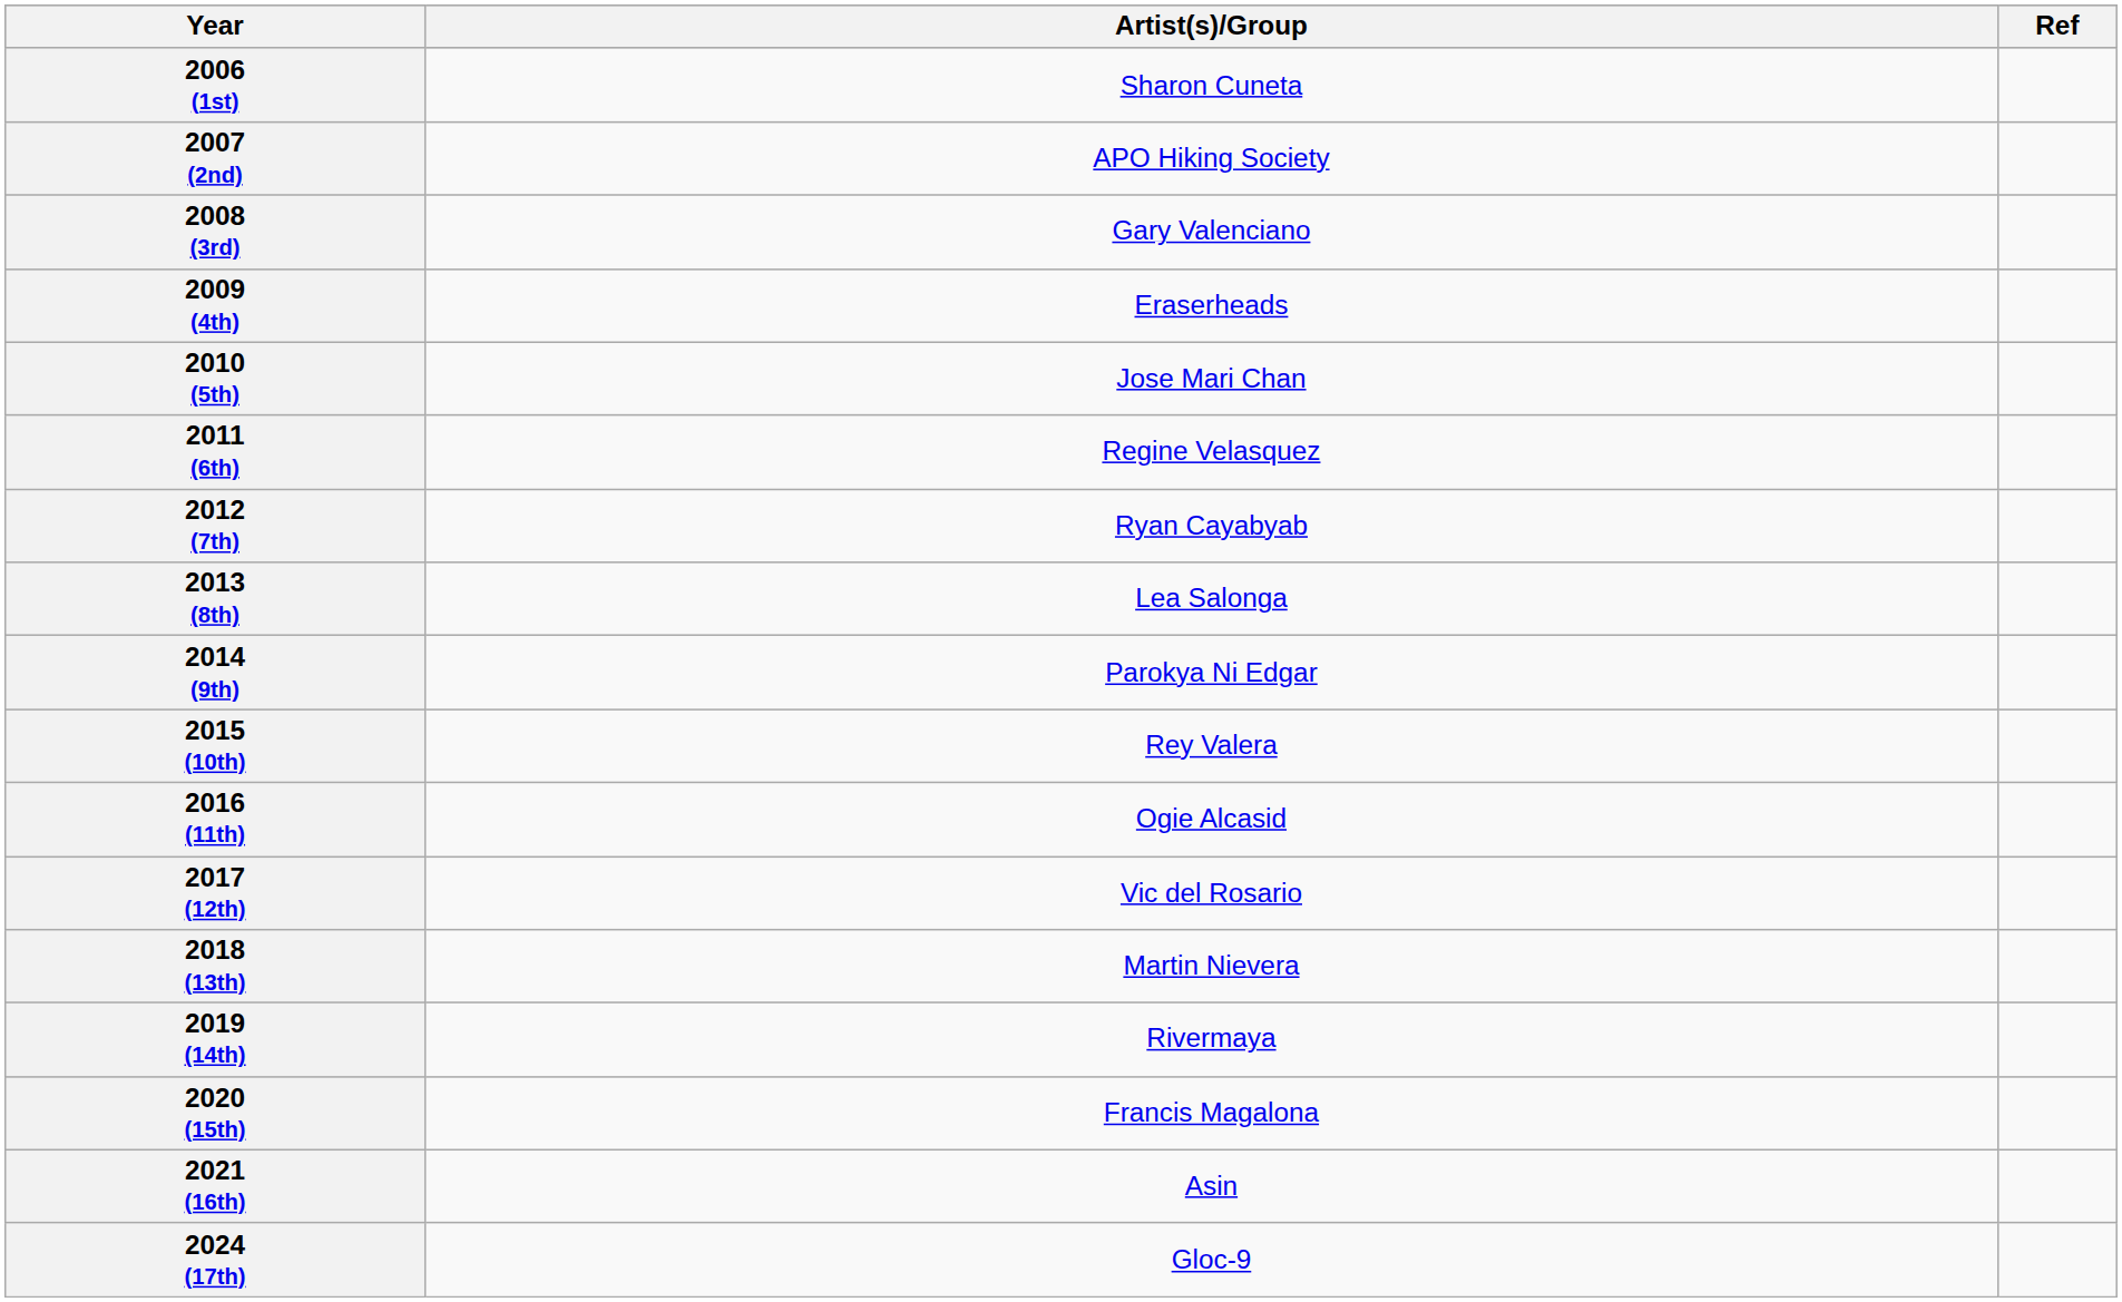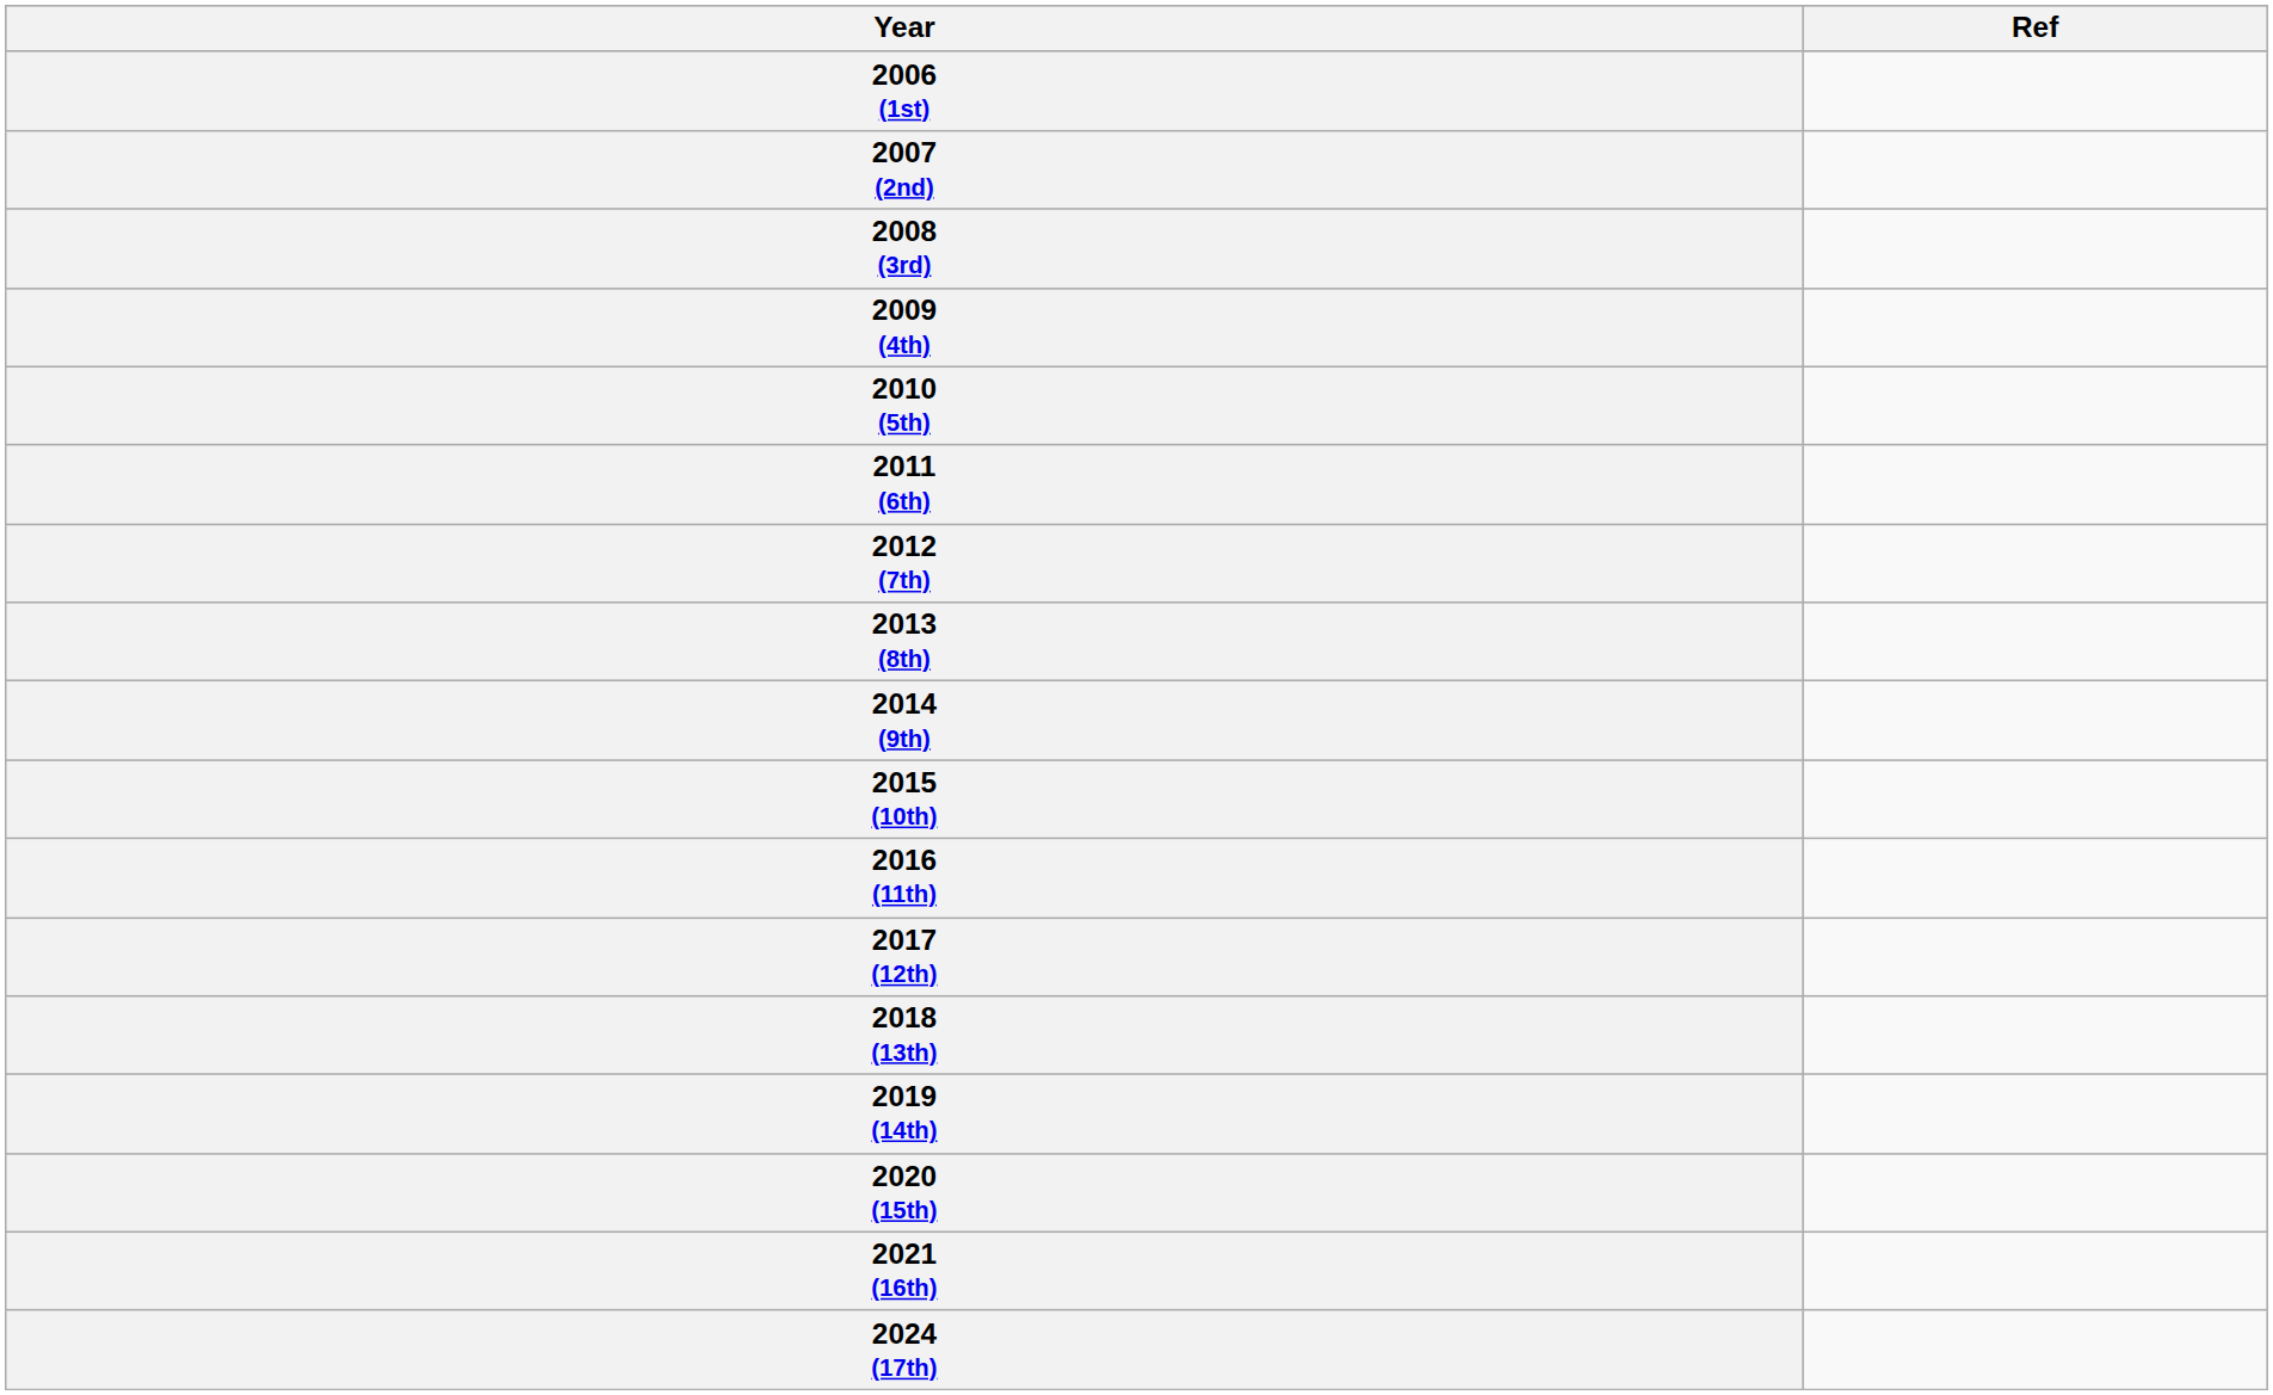 <table class="wikitable" style="text-align:center;">
 <tr style="background:#bebebe;">
 <th scope="col" style="width:8%;">Year</th>
-<th scope="col" style="width:30%;">Artist(s)/Group</th>
 <th scope="col" style="width:2%;">Ref</th>
 </tr>
 <tr>
 <th scope="row" style="text-align:center">2006 <br><small><a href='#'>(1st)</a> </small></th>
-<td><a href='#'>Sharon Cuneta</a></td>
 <td></td>
 </tr>
 <tr>
 <th scope="row" style="text-align:center">2007 <br><small><a href='#'>(2nd)</a> </small></th>
-<td><a href='#'>APO Hiking Society</a></td>
 <td></td>
 </tr>
 <tr>
 <th scope="row" style="text-align:center">2008 <br><small><a href='#'>(3rd)</a> </small></th>
-<td><a href='#'>Gary Valenciano</a></td>
 <td></td>
 </tr>
 <tr>
 <th scope="row" style="text-align:center">2009 <br><small><a href='#'>(4th)</a> </small></th>
-<td><a href='#'>Eraserheads</a></td>
 <td></td>
 </tr>
 <tr>
 <th scope="row" style="text-align:center">2010 <br><small><a href='#'>(5th)</a> </small></th>
-<td><a href='#'>Jose Mari Chan</a></td>
 <td></td>
 </tr>
 <tr>
 <th scope="row" style="text-align:center">2011 <br><small><a href='#'>(6th)</a> </small></th>
-<td><a href='#'>Regine Velasquez</a></td>
 <td></td>
 </tr>
 <tr>
 <th scope="row" style="text-align:center">2012 <br><small><a href='#'>(7th)</a> </small></th>
-<td><a href='#'>Ryan Cayabyab</a></td>
 <td></td>
 </tr>
 <tr>
 <th scope="row" style="text-align:center">2013 <br><small><a href='#'>(8th)</a> </small></th>
-<td><a href='#'>Lea Salonga</a></td>
 <td></td>
 </tr>
 <tr>
 <th scope="row" style="text-align:center">2014 <br><small><a href='#'>(9th)</a> </small></th>
-<td><a href='#'>Parokya Ni Edgar</a></td>
 <td></td>
 </tr>
 <tr>
 <th scope="row" style="text-align:center">2015 <br><small><a href='#'>(10th)</a> </small></th>
-<td><a href='#'>Rey Valera</a></td>
 <td></td>
 </tr>
 <tr>
 <th scope="row" style="text-align:center">2016 <br><small><a href='#'>(11th)</a> </small></th>
-<td><a href='#'>Ogie Alcasid</a></td>
 <td></td>
 </tr>
 <tr>
 <th scope="row" style="text-align:center">2017 <br><small><a href='#'>(12th)</a> </small></th>
-<td><a href='#'>Vic del Rosario</a></td>
 <td></td>
 </tr>
 <tr>
 <th scope="row" style="text-align:center">2018 <br><small><a href='#'>(13th)</a> </small></th>
-<td><a href='#'>Martin Nievera</a></td>
 <td></td>
 </tr>
 <tr>
 <th scope="row" style="text-align:center">2019 <br><small><a href='#'>(14th)</a> </small></th>
-<td><a href='#'>Rivermaya</a></td>
 <td></td>
 </tr>
 <tr>
 <th scope="row" style="text-align:center">2020 <br><small><a href='#'>(15th)</a> </small></th>
-<td><a href='#'>Francis Magalona</a><br> </td>
 <td></td>
 </tr>
 <tr>
 <th scope="row" style="text-align:center">2021 <br><small><a href='#'>(16th)</a> </small></th>
-<td><a href='#'>Asin</a></td>
 <td></td>
 </tr>
 <tr>
 <th scope="row" style="text-align:center">2024 <br><small><a href='#'>(17th)</a> </small></th>
-<td><a href='#'>Gloc-9</a></td>
 <td></td>
 </tr>
 </table>
